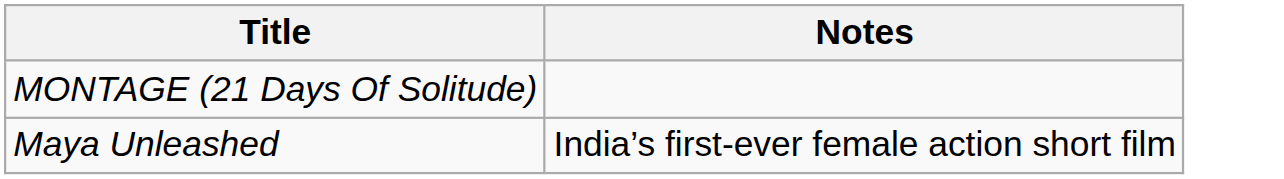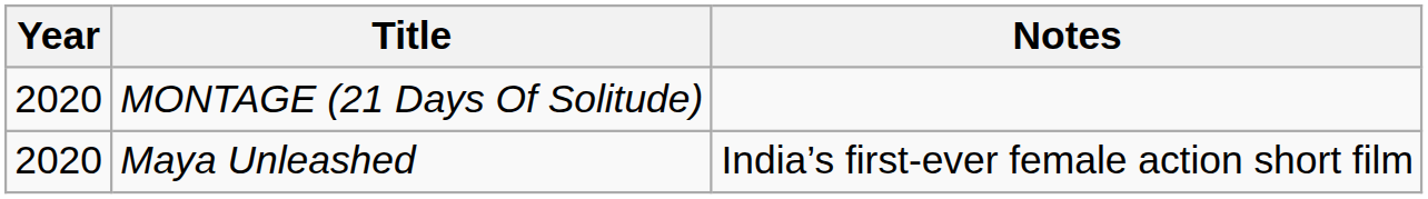 <table class="wikitable">
 <tr>
+<th scope="col">Year</th>
 <th scope="col">Title</th>
 <th scope="col" lass="unsortable">Notes</th>
 </tr>
 <tr>
+<td>2020</td>
 <td><em>MONTAGE (21 Days Of Solitude)</em></td>
 <td></td>
 </tr>
 <tr>
+<td>2020</td>
 <td><em>Maya Unleashed</em></td>
 <td>India’s first-ever female action short film</td>
 </tr>
 </table>
